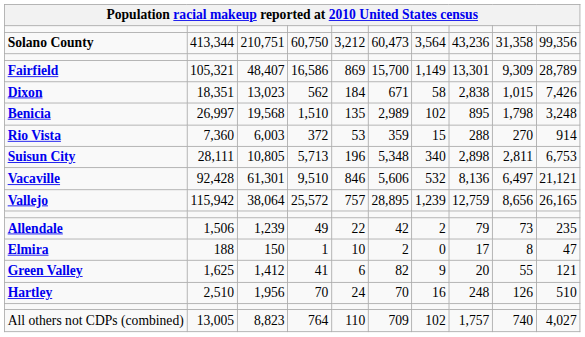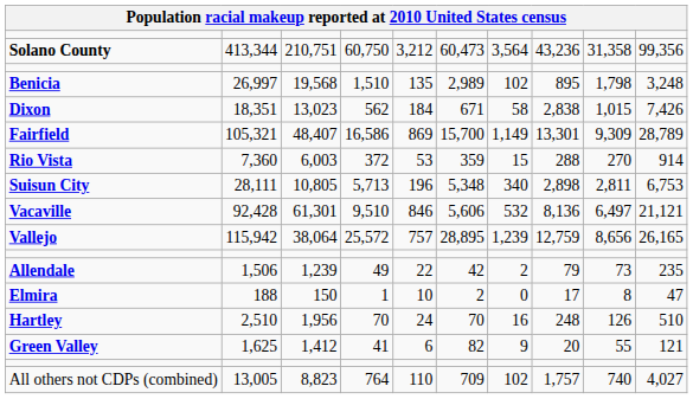 <table class="wikitable collapsible collapsed" style="margin-left: auto; margin-right: auto; border: none;">
 <tr>
 <th colspan=10>Population <a href='#'>racial makeup</a> reported at <a href='#'>2010 United States census</a></th>
 </tr>
 <tr>
 <td></td>
 <td></td>
 <td></td>
 <td></td>
 <td></td>
 <td></td>
 <td></td>
 <td></td>
 <td></td>
 <td></td>
 </tr>
 <tr>
 <td><strong> Solano County</strong></td>
 <td align="right">413,344</td>
 <td align="right">210,751</td>
 <td align="right">60,750</td>
 <td align="right">3,212</td>
 <td align="right">60,473</td>
 <td align="right">3,564</td>
 <td align="right">43,236</td>
 <td align="right">31,358</td>
 <td align="right">99,356</td>
 </tr>
 <tr>
 <td></td>
 <td></td>
 <td></td>
 <td></td>
 <td></td>
 <td></td>
 <td></td>
 <td></td>
 <td></td>
 <td></td>
 </tr>
 <tr>
-<td><strong><a href='#'>Fairfield</a></strong></td>
-<td align="right">105,321</td>
-<td align="right">48,407</td>
-<td align="right">16,586</td>
-<td align="right">869</td>
-<td align="right">15,700</td>
-<td align="right">1,149</td>
-<td align="right">13,301</td>
-<td align="right">9,309</td>
-<td align="right">28,789</td>
+<td><strong><a href='#'>Benicia</a></strong></td>
+<td align="right">26,997</td>
+<td align="right">19,568</td>
+<td align="right">1,510</td>
+<td align="right">135</td>
+<td align="right">2,989</td>
+<td align="right">102</td>
+<td align="right">895</td>
+<td align="right">1,798</td>
+<td align="right">3,248</td>
 </tr>
 <tr>
 <td><strong><a href='#'>Dixon</a></strong></td>
 <td align="right">18,351</td>
 <td align="right">13,023</td>
 <td align="right">562</td>
 <td align="right">184</td>
 <td align="right">671</td>
 <td align="right">58</td>
 <td align="right">2,838</td>
 <td align="right">1,015</td>
 <td align="right">7,426</td>
 </tr>
 <tr>
-<td><strong><a href='#'>Benicia</a></strong></td>
-<td align="right">26,997</td>
-<td align="right">19,568</td>
-<td align="right">1,510</td>
-<td align="right">135</td>
-<td align="right">2,989</td>
-<td align="right">102</td>
-<td align="right">895</td>
-<td align="right">1,798</td>
-<td align="right">3,248</td>
+<td><strong><a href='#'>Fairfield</a></strong></td>
+<td align="right">105,321</td>
+<td align="right">48,407</td>
+<td align="right">16,586</td>
+<td align="right">869</td>
+<td align="right">15,700</td>
+<td align="right">1,149</td>
+<td align="right">13,301</td>
+<td align="right">9,309</td>
+<td align="right">28,789</td>
 </tr>
 <tr>
 <td><strong><a href='#'>Rio Vista</a></strong></td>
 <td align="right">7,360</td>
 <td align="right">6,003</td>
 <td align="right">372</td>
 <td align="right">53</td>
 <td align="right">359</td>
 <td align="right">15</td>
 <td align="right">288</td>
 <td align="right">270</td>
 <td align="right">914</td>
 </tr>
 <tr>
 <td><strong><a href='#'>Suisun City</a></strong></td>
 <td align="right">28,111</td>
 <td align="right">10,805</td>
 <td align="right">5,713</td>
 <td align="right">196</td>
 <td align="right">5,348</td>
 <td align="right">340</td>
 <td align="right">2,898</td>
 <td align="right">2,811</td>
 <td align="right">6,753</td>
 </tr>
 <tr>
 <td><strong><a href='#'>Vacaville</a></strong></td>
 <td align="right">92,428</td>
 <td align="right">61,301</td>
 <td align="right">9,510</td>
 <td align="right">846</td>
 <td align="right">5,606</td>
 <td align="right">532</td>
 <td align="right">8,136</td>
 <td align="right">6,497</td>
 <td align="right">21,121</td>
 </tr>
 <tr>
 <td><strong><a href='#'>Vallejo</a></strong></td>
 <td align="right">115,942</td>
 <td align="right">38,064</td>
 <td align="right">25,572</td>
 <td align="right">757</td>
 <td align="right">28,895</td>
 <td align="right">1,239</td>
 <td align="right">12,759</td>
 <td align="right">8,656</td>
 <td align="right">26,165</td>
 </tr>
 <tr>
 <td></td>
 <td></td>
 <td></td>
 <td></td>
 <td></td>
 <td></td>
 <td></td>
 <td></td>
 <td></td>
 <td></td>
 </tr>
 <tr>
 <td><strong><a href='#'>Allendale</a></strong></td>
 <td align="right">1,506</td>
 <td align="right">1,239</td>
 <td align="right">49</td>
 <td align="right">22</td>
 <td align="right">42</td>
 <td align="right">2</td>
 <td align="right">79</td>
 <td align="right">73</td>
 <td align="right">235</td>
 </tr>
 <tr>
 <td><strong><a href='#'>Elmira</a></strong></td>
 <td align="right">188</td>
 <td align="right">150</td>
 <td align="right">1</td>
 <td align="right">10</td>
 <td align="right">2</td>
 <td align="right">0</td>
 <td align="right">17</td>
 <td align="right">8</td>
 <td align="right">47</td>
 </tr>
 <tr>
+<td><strong><a href='#'>Hartley</a></strong></td>
+<td align="right">2,510</td>
+<td align="right">1,956</td>
+<td align="right">70</td>
+<td align="right">24</td>
+<td align="right">70</td>
+<td align="right">16</td>
+<td align="right">248</td>
+<td align="right">126</td>
+<td align="right">510</td>
+</tr>
+<tr>
 <td><strong><a href='#'>Green Valley</a></strong></td>
 <td align="right">1,625</td>
 <td align="right">1,412</td>
 <td align="right">41</td>
 <td align="right">6</td>
 <td align="right">82</td>
 <td align="right">9</td>
 <td align="right">20</td>
 <td align="right">55</td>
 <td align="right">121</td>
-</tr>
-<tr>
-<td><strong><a href='#'>Hartley</a></strong></td>
-<td align="right">2,510</td>
-<td align="right">1,956</td>
-<td align="right">70</td>
-<td align="right">24</td>
-<td align="right">70</td>
-<td align="right">16</td>
-<td align="right">248</td>
-<td align="right">126</td>
-<td align="right">510</td>
 </tr>
 <tr>
 <td></td>
 <td></td>
 <td></td>
 <td></td>
 <td></td>
 <td></td>
 <td></td>
 <td></td>
 <td></td>
 <td></td>
 </tr>
 <tr>
 <td>All others not CDPs (combined)</td>
 <td align="right">13,005</td>
 <td align="right">8,823</td>
 <td align="right">764</td>
 <td align="right">110</td>
 <td align="right">709</td>
 <td align="right">102</td>
 <td align="right">1,757</td>
 <td align="right">740</td>
 <td align="right">4,027</td>
 </tr>
 </table>
